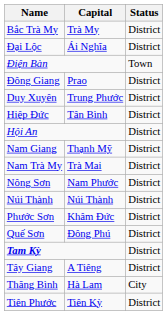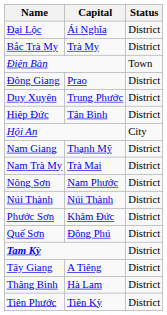 <table class="wikitable sortable">
 <tr>
 <th>Name</th>
 <th>Capital</th>
 <th>Status</th>
 </tr>
 <tr>
-<td><a href='#'>Bắc Trà My</a></td>
-<td><a href='#'>Trà My</a></td>
+<td><a href='#'>Đại Lộc</a></td>
+<td><a href='#'>Ái Nghĩa</a></td>
 <td>District</td>
 </tr>
 <tr>
-<td><a href='#'>Đại Lộc</a></td>
-<td><a href='#'>Ái Nghĩa</a></td>
+<td><a href='#'>Bắc Trà My</a></td>
+<td><a href='#'>Trà My</a></td>
 <td>District</td>
 </tr>
 <tr>
 <td colspan="2"><em><a href='#'>Điện Bàn</a></em></td>
 <td>Town</td>
 </tr>
 <tr>
 <td><a href='#'>Đông Giang</a></td>
 <td><a href='#'>Prao</a></td>
 <td>District</td>
 </tr>
 <tr>
 <td><a href='#'>Duy Xuyên</a></td>
 <td><a href='#'>Trung Phước</a></td>
 <td>District</td>
 </tr>
 <tr>
 <td><a href='#'>Hiệp Đức</a></td>
 <td><a href='#'>Tân Bình</a></td>
 <td>District</td>
 </tr>
 <tr>
 <td colspan="2"><em><a href='#'>Hội An</a></em></td>
-<td>District</td>
+<td>City</td>
 </tr>
 <tr>
 <td><a href='#'>Nam Giang</a></td>
 <td><a href='#'>Thạnh Mỹ</a></td>
 <td>District</td>
 </tr>
 <tr>
 <td><a href='#'>Nam Trà My</a></td>
 <td><a href='#'>Trà Mai</a></td>
 <td>District</td>
 </tr>
 <tr>
 <td><a href='#'>Nông Sơn</a></td>
 <td><a href='#'>Nam Phước</a></td>
 <td>District</td>
 </tr>
 <tr>
 <td><a href='#'>Núi Thành</a></td>
 <td><a href='#'>Núi Thành</a></td>
 <td>District</td>
 </tr>
 <tr>
 <td><a href='#'>Phước Sơn</a></td>
 <td><a href='#'>Khâm Đức</a></td>
 <td>District</td>
 </tr>
 <tr>
 <td><a href='#'>Quế Sơn</a></td>
 <td><a href='#'>Đông Phú</a></td>
 <td>District</td>
 </tr>
 <tr>
 <td colspan="2"><strong><em><a href='#'>Tam Kỳ</a></em></strong></td>
 <td>District</td>
 </tr>
 <tr>
 <td><a href='#'>Tây Giang</a></td>
 <td><a href='#'>A Tiêng</a></td>
 <td>District</td>
 </tr>
 <tr>
 <td><a href='#'>Thăng Bình</a></td>
 <td><a href='#'>Hà Lam</a></td>
-<td>City</td>
+<td>District</td>
 </tr>
 <tr>
 <td><a href='#'>Tiên Phước</a></td>
 <td><a href='#'>Tiên Kỳ</a></td>
 <td>District</td>
 </tr>
 </table>
